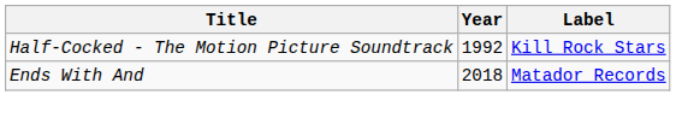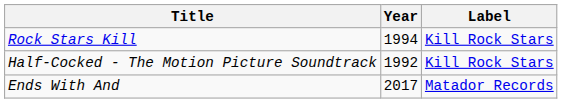 <table class="wikitable">
 <tr>
 <th>Title</th>
 <th>Year</th>
 <th>Label</th>
+</tr>
+<tr>
+<td><em><a href='#'>Rock Stars Kill</a></em></td>
+<td>1994</td>
+<td><a href='#'>Kill Rock Stars</a></td>
 </tr>
 <tr>
 <td><em>Half-Cocked - The Motion Picture Soundtrack</em></td>
 <td>1992</td>
 <td><a href='#'>Kill Rock Stars</a></td>
 </tr>
 <tr>
 <td><em>Ends With And</em></td>
-<td>2018</td>
+<td>2017</td>
 <td><a href='#'>Matador Records</a></td>
 </tr>
 </table>
